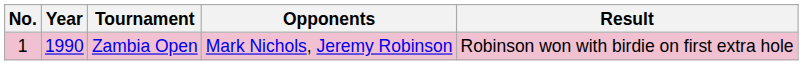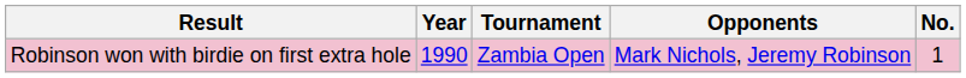 <table class="wikitable" style="font-size:95%;">
 <tr>
-<th>No.</th>
+<th>Result</th>
 <th>Year</th>
 <th>Tournament</th>
 <th>Opponents</th>
-<th>Result</th>
+<th>No.</th>
 </tr>
 <tr style="background:#F2C1D1;">
-<td align=center>1</td>
+<td>Robinson won with birdie on first extra hole</td>
 <td align=center><a href='#'>1990</a></td>
 <td><a href='#'>Zambia Open</a></td>
 <td> <a href='#'>Mark Nichols</a>,  <a href='#'>Jeremy Robinson</a></td>
-<td>Robinson won with birdie on first extra hole</td>
+<td align=center>1</td>
 </tr>
 </table>
